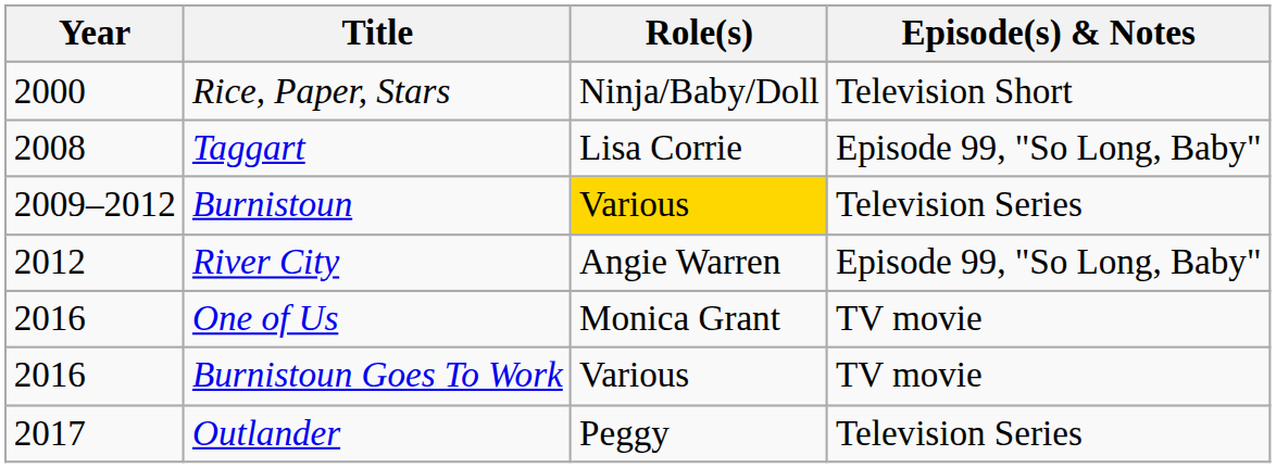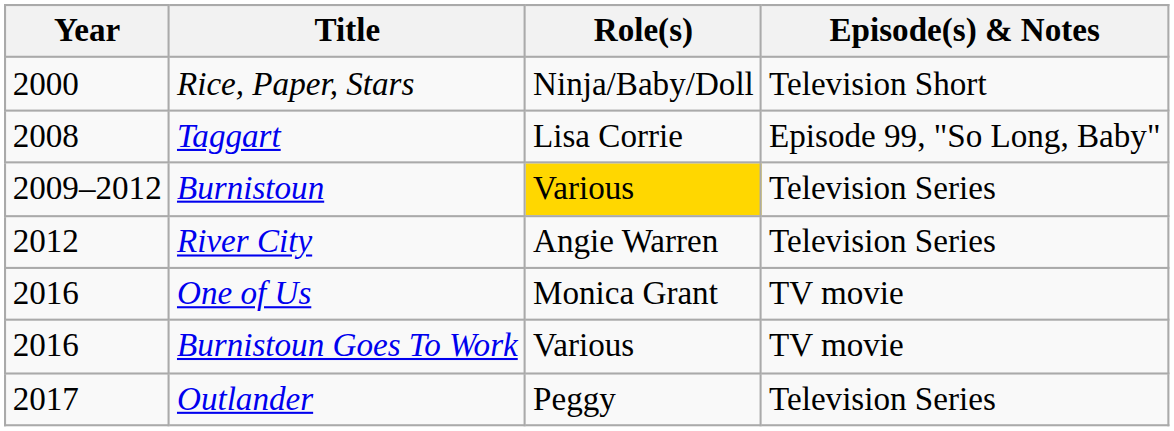 <table class="wikitable sortable">
 <tr>
 <th>Year</th>
 <th>Title</th>
 <th>Role(s)</th>
 <th class = "unsortable">Episode(s) & Notes</th>
 </tr>
 <tr>
 <td>2000</td>
 <td><em>Rice, Paper, Stars</em></td>
 <td>Ninja/Baby/Doll</td>
 <td>Television Short</td>
 </tr>
 <tr>
 <td>2008</td>
 <td><em><a href='#'>Taggart</a></em></td>
 <td>Lisa Corrie</td>
 <td>Episode 99, "So Long, Baby"</td>
 </tr>
 <tr>
 <td>2009–2012</td>
 <td><em><a href='#'>Burnistoun</a></em></td>
 <td style="background: gold;">Various</td>
 <td>Television Series</td>
 </tr>
 <tr>
 <td>2012</td>
 <td><em><a href='#'>River City</a></em></td>
 <td>Angie Warren</td>
-<td>Episode 99, "So Long, Baby"</td>
+<td>Television Series</td>
 </tr>
 <tr>
 <td>2016</td>
 <td><em><a href='#'>One of Us</a></em></td>
 <td>Monica Grant</td>
 <td>TV movie</td>
 </tr>
 <tr>
 <td>2016</td>
 <td><em><a href='#'>Burnistoun Goes To Work</a></em></td>
 <td>Various</td>
 <td>TV movie</td>
 </tr>
 <tr>
 <td>2017</td>
 <td><em><a href='#'>Outlander</a></em></td>
 <td>Peggy</td>
 <td>Television Series</td>
 </tr>
 </table>
